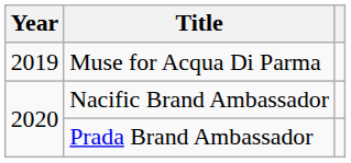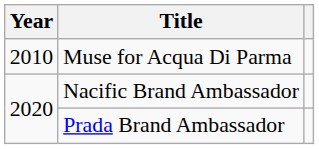 <table class="wikitable">
 <tr>
 <th scope="col">Year</th>
 <th scope="col">Title</th>
 <th scope="col" class="unsortable"></th>
 </tr>
 <tr>
-<td>2019</td>
+<td>2010</td>
 <td>Muse for Acqua Di Parma</td>
 <td style="text-align:center"></td>
 </tr>
 <tr>
 <td rowspan="2">2020</td>
 <td>Nacific Brand Ambassador</td>
 <td style="text-align:center"></td>
 </tr>
 <tr>
 <td><a href='#'>Prada</a> Brand Ambassador</td>
 <td style="text-align:center"></td>
 </tr>
 </table>
